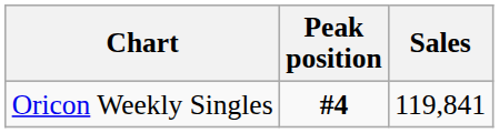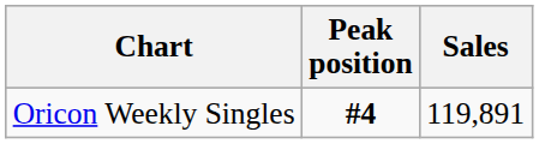 <table class="wikitable">
 <tr>
 <th align="left">Chart</th>
 <th align="center">Peak<br>position</th>
 <th align="center">Sales</th>
 </tr>
 <tr>
 <td align="left"><a href='#'>Oricon</a> Weekly Singles</td>
 <td align="center"><strong>#4</strong></td>
-<td align="">119,841</td>
+<td align="">119,891</td>
 </tr>
 </table>
